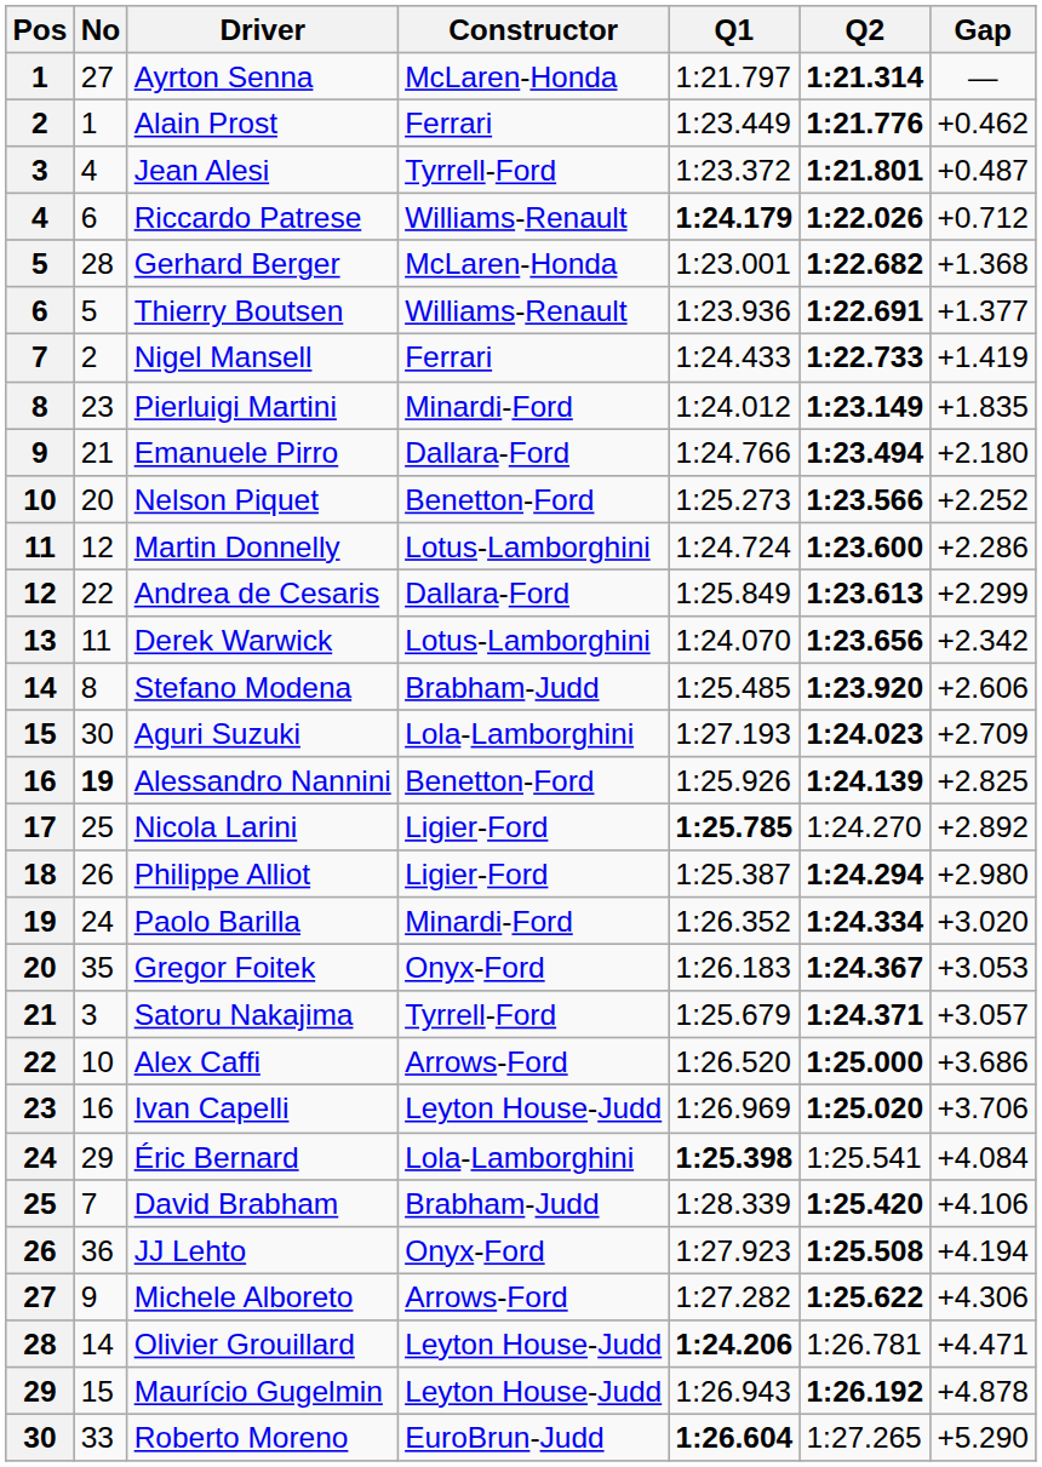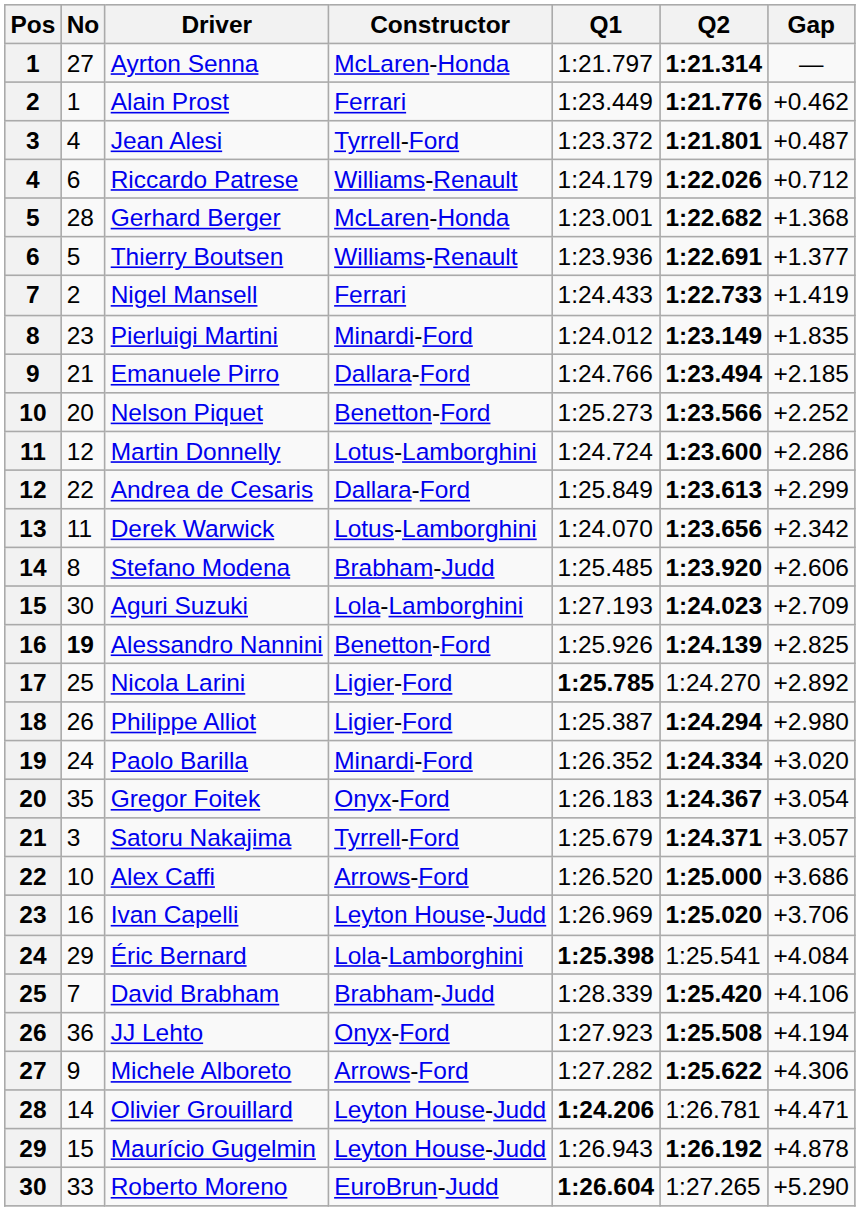 <table class="wikitable sortable" style="font-size: 95%;">
 <tr>
 <th>Pos</th>
 <th>No</th>
 <th>Driver</th>
 <th>Constructor</th>
 <th>Q1</th>
 <th>Q2</th>
 <th>Gap</th>
 </tr>
 <tr>
 <th>1</th>
 <td>27</td>
 <td> <a href='#'>Ayrton Senna</a></td>
 <td><a href='#'>McLaren</a>-<a href='#'>Honda</a></td>
 <td>1:21.797</td>
 <td><strong>1:21.314</strong></td>
 <td align="center">—</td>
 </tr>
 <tr>
 <th>2</th>
 <td>1</td>
 <td> <a href='#'>Alain Prost</a></td>
 <td><a href='#'>Ferrari</a></td>
 <td>1:23.449</td>
 <td><strong>1:21.776</strong></td>
 <td>+0.462</td>
 </tr>
 <tr>
 <th>3</th>
 <td>4</td>
 <td> <a href='#'>Jean Alesi</a></td>
 <td><a href='#'>Tyrrell</a>-<a href='#'>Ford</a></td>
 <td>1:23.372</td>
 <td><strong>1:21.801</strong></td>
 <td>+0.487</td>
 </tr>
 <tr>
 <th>4</th>
 <td>6</td>
 <td> <a href='#'>Riccardo Patrese</a></td>
 <td><a href='#'>Williams</a>-<a href='#'>Renault</a></td>
-<td><strong>1:24.179</strong></td>
+<td>1:24.179</td>
 <td><strong>1:22.026</strong></td>
 <td>+0.712</td>
 </tr>
 <tr>
 <th>5</th>
 <td>28</td>
 <td> <a href='#'>Gerhard Berger</a></td>
 <td><a href='#'>McLaren</a>-<a href='#'>Honda</a></td>
 <td>1:23.001</td>
 <td><strong>1:22.682</strong></td>
 <td>+1.368</td>
 </tr>
 <tr>
 <th>6</th>
 <td>5</td>
 <td> <a href='#'>Thierry Boutsen</a></td>
 <td><a href='#'>Williams</a>-<a href='#'>Renault</a></td>
 <td>1:23.936</td>
 <td><strong>1:22.691</strong></td>
 <td>+1.377</td>
 </tr>
 <tr>
 <th>7</th>
 <td>2</td>
 <td> <a href='#'>Nigel Mansell</a></td>
 <td><a href='#'>Ferrari</a></td>
 <td>1:24.433</td>
 <td><strong>1:22.733</strong></td>
 <td>+1.419</td>
 </tr>
 <tr>
 <th>8</th>
 <td>23</td>
 <td> <a href='#'>Pierluigi Martini</a></td>
 <td><a href='#'>Minardi</a>-<a href='#'>Ford</a></td>
 <td>1:24.012</td>
 <td><strong>1:23.149</strong></td>
 <td>+1.835</td>
 </tr>
 <tr>
 <th>9</th>
 <td>21</td>
 <td> <a href='#'>Emanuele Pirro</a></td>
 <td><a href='#'>Dallara</a>-<a href='#'>Ford</a></td>
 <td>1:24.766</td>
 <td><strong>1:23.494</strong></td>
-<td>+2.180</td>
+<td>+2.185</td>
 </tr>
 <tr>
 <th>10</th>
 <td>20</td>
 <td> <a href='#'>Nelson Piquet</a></td>
 <td><a href='#'>Benetton</a>-<a href='#'>Ford</a></td>
 <td>1:25.273</td>
 <td><strong>1:23.566</strong></td>
 <td>+2.252</td>
 </tr>
 <tr>
 <th>11</th>
 <td>12</td>
 <td> <a href='#'>Martin Donnelly</a></td>
 <td><a href='#'>Lotus</a>-<a href='#'>Lamborghini</a></td>
 <td>1:24.724</td>
 <td><strong>1:23.600</strong></td>
 <td>+2.286</td>
 </tr>
 <tr>
 <th>12</th>
 <td>22</td>
 <td> <a href='#'>Andrea de Cesaris</a></td>
 <td><a href='#'>Dallara</a>-<a href='#'>Ford</a></td>
 <td>1:25.849</td>
 <td><strong>1:23.613</strong></td>
 <td>+2.299</td>
 </tr>
 <tr>
 <th>13</th>
 <td>11</td>
 <td> <a href='#'>Derek Warwick</a></td>
 <td><a href='#'>Lotus</a>-<a href='#'>Lamborghini</a></td>
 <td>1:24.070</td>
 <td><strong>1:23.656</strong></td>
 <td>+2.342</td>
 </tr>
 <tr>
 <th>14</th>
 <td>8</td>
 <td> <a href='#'>Stefano Modena</a></td>
 <td><a href='#'>Brabham</a>-<a href='#'>Judd</a></td>
 <td>1:25.485</td>
 <td><strong>1:23.920</strong></td>
 <td>+2.606</td>
 </tr>
 <tr>
 <th>15</th>
 <td>30</td>
 <td> <a href='#'>Aguri Suzuki</a></td>
 <td><a href='#'>Lola</a>-<a href='#'>Lamborghini</a></td>
 <td>1:27.193</td>
 <td><strong>1:24.023</strong></td>
 <td>+2.709</td>
 </tr>
 <tr>
 <th>16</th>
 <td><strong>19</strong></td>
 <td> <a href='#'>Alessandro Nannini</a></td>
 <td><a href='#'>Benetton</a>-<a href='#'>Ford</a></td>
 <td>1:25.926</td>
 <td><strong>1:24.139</strong></td>
 <td>+2.825</td>
 </tr>
 <tr>
 <th>17</th>
 <td>25</td>
 <td> <a href='#'>Nicola Larini</a></td>
 <td><a href='#'>Ligier</a>-<a href='#'>Ford</a></td>
 <td><strong>1:25.785</strong></td>
 <td>1:24.270</td>
 <td>+2.892</td>
 </tr>
 <tr>
 <th>18</th>
 <td>26</td>
 <td> <a href='#'>Philippe Alliot</a></td>
 <td><a href='#'>Ligier</a>-<a href='#'>Ford</a></td>
 <td>1:25.387</td>
 <td><strong>1:24.294</strong></td>
 <td>+2.980</td>
 </tr>
 <tr>
 <th>19</th>
 <td>24</td>
 <td> <a href='#'>Paolo Barilla</a></td>
 <td><a href='#'>Minardi</a>-<a href='#'>Ford</a></td>
 <td>1:26.352</td>
 <td><strong>1:24.334</strong></td>
 <td>+3.020</td>
 </tr>
 <tr>
 <th>20</th>
 <td>35</td>
 <td> <a href='#'>Gregor Foitek</a></td>
 <td><a href='#'>Onyx</a>-<a href='#'>Ford</a></td>
 <td>1:26.183</td>
 <td><strong>1:24.367</strong></td>
-<td>+3.053</td>
+<td>+3.054</td>
 </tr>
 <tr>
 <th>21</th>
 <td>3</td>
 <td> <a href='#'>Satoru Nakajima</a></td>
 <td><a href='#'>Tyrrell</a>-<a href='#'>Ford</a></td>
 <td>1:25.679</td>
 <td><strong>1:24.371</strong></td>
 <td>+3.057</td>
 </tr>
 <tr>
 <th>22</th>
 <td>10</td>
 <td> <a href='#'>Alex Caffi</a></td>
 <td><a href='#'>Arrows</a>-<a href='#'>Ford</a></td>
 <td>1:26.520</td>
 <td><strong>1:25.000</strong></td>
 <td>+3.686</td>
 </tr>
 <tr>
 <th>23</th>
 <td>16</td>
 <td> <a href='#'>Ivan Capelli</a></td>
 <td><a href='#'>Leyton House</a>-<a href='#'>Judd</a></td>
 <td>1:26.969</td>
 <td><strong>1:25.020</strong></td>
 <td>+3.706</td>
 </tr>
 <tr>
 <th>24</th>
 <td>29</td>
 <td> <a href='#'>Éric Bernard</a></td>
 <td><a href='#'>Lola</a>-<a href='#'>Lamborghini</a></td>
 <td><strong>1:25.398</strong></td>
 <td>1:25.541</td>
 <td>+4.084</td>
 </tr>
 <tr>
 <th>25</th>
 <td>7</td>
 <td> <a href='#'>David Brabham</a></td>
 <td><a href='#'>Brabham</a>-<a href='#'>Judd</a></td>
 <td>1:28.339</td>
 <td><strong>1:25.420</strong></td>
 <td>+4.106</td>
 </tr>
 <tr>
 <th>26</th>
 <td>36</td>
 <td> <a href='#'>JJ Lehto</a></td>
 <td><a href='#'>Onyx</a>-<a href='#'>Ford</a></td>
 <td>1:27.923</td>
 <td><strong>1:25.508</strong></td>
 <td>+4.194</td>
 </tr>
 <tr>
 <th>27</th>
 <td>9</td>
 <td> <a href='#'>Michele Alboreto</a></td>
 <td><a href='#'>Arrows</a>-<a href='#'>Ford</a></td>
 <td>1:27.282</td>
 <td><strong>1:25.622</strong></td>
 <td>+4.306</td>
 </tr>
 <tr>
 <th>28</th>
 <td>14</td>
 <td> <a href='#'>Olivier Grouillard</a></td>
 <td><a href='#'>Leyton House</a>-<a href='#'>Judd</a></td>
 <td><strong>1:24.206</strong></td>
 <td>1:26.781</td>
 <td>+4.471</td>
 </tr>
 <tr>
 <th>29</th>
 <td>15</td>
 <td> <a href='#'>Maurício Gugelmin</a></td>
 <td><a href='#'>Leyton House</a>-<a href='#'>Judd</a></td>
 <td>1:26.943</td>
 <td><strong>1:26.192</strong></td>
 <td>+4.878</td>
 </tr>
 <tr>
 <th>30</th>
 <td>33</td>
 <td> <a href='#'>Roberto Moreno</a></td>
 <td><a href='#'>EuroBrun</a>-<a href='#'>Judd</a></td>
 <td><strong>1:26.604</strong></td>
 <td>1:27.265</td>
 <td>+5.290</td>
 </tr>
 </table>
